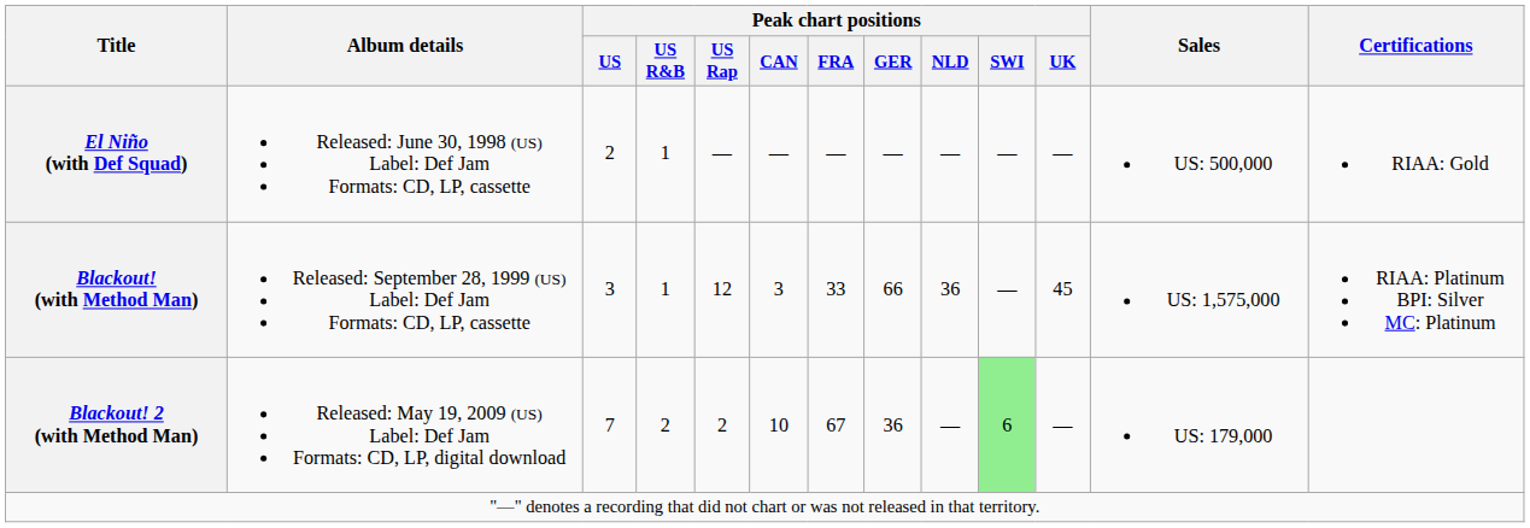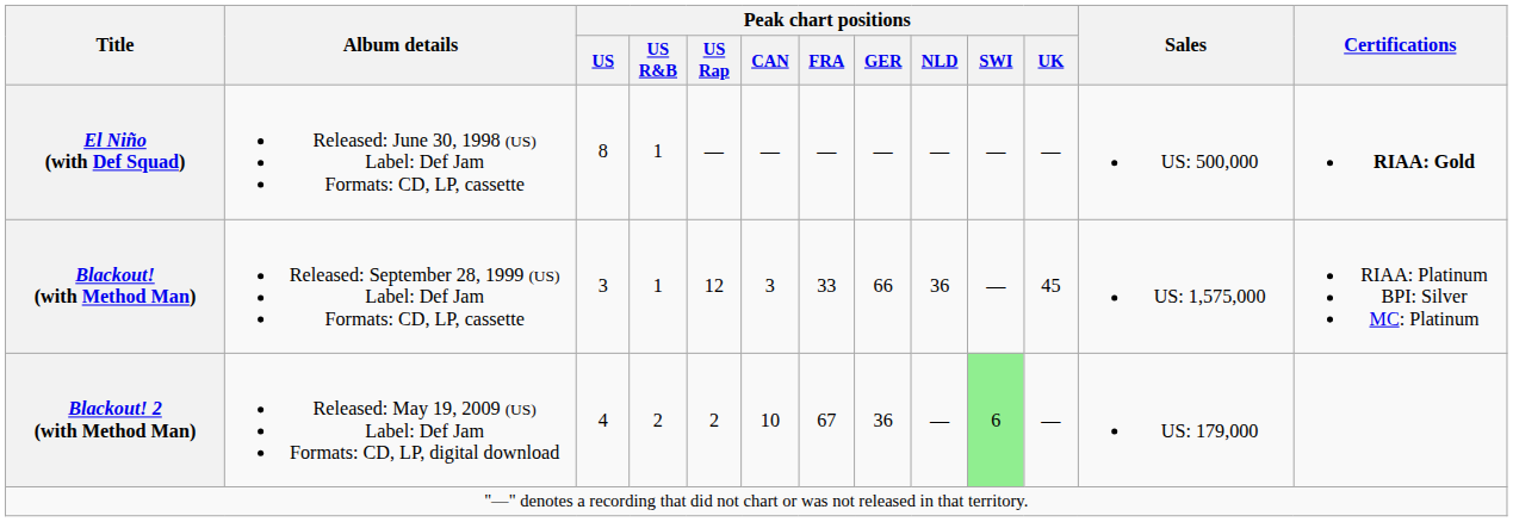 <table class="wikitable plainrowheaders" style="text-align:center;">
 <tr>
 <th scope="col" rowspan="2" style="width:13em;">Title</th>
 <th scope="col" rowspan="2" style="width:20em;">Album details</th>
 <th scope="col" colspan="9">Peak chart positions</th>
 <th scope="col" rowspan="2" style="width:12em;">Sales</th>
 <th scope="col" rowspan="2" style="width:12em;"><a href='#'>Certifications</a></th>
 </tr>
 <tr>
 <th scope="col" style="width:3em;font-size:90%;"><a href='#'>US</a></th>
 <th scope="col" style="width:3em;font-size:90%;"><a href='#'>US<br>R&B</a></th>
 <th scope="col" style="width:3em;font-size:90%;"><a href='#'>US<br>Rap</a></th>
 <th scope="col" style="width:3em;font-size:90%;"><a href='#'>CAN</a></th>
 <th scope="col" style="width:3em;font-size:90%;"><a href='#'>FRA</a></th>
 <th scope="col" style="width:3em;font-size:90%;"><a href='#'>GER</a></th>
 <th scope="col" style="width:3em;font-size:90%;"><a href='#'>NLD</a></th>
 <th scope="col" style="width:3em;font-size:90%;"><a href='#'>SWI</a></th>
 <th scope="col" style="width:3em;font-size:90%;"><a href='#'>UK</a></th>
 </tr>
 <tr>
 <th scope="row"><em><a href='#'>El Niño</a></em><br><span>(with <a href='#'>Def Squad</a>)</span></th>
 <td><br><ul><li>Released: June 30, 1998 <small>(US)</small></li><li>Label: Def Jam</li><li>Formats: CD, LP, cassette</li></ul></td>
-<td>2</td>
+<td>8</td>
 <td>1</td>
 <td>—</td>
 <td>—</td>
 <td>—</td>
 <td>—</td>
 <td>—</td>
 <td>—</td>
 <td>—</td>
 <td><br><ul><li>US: 500,000</li></ul></td>
-<td><br><ul><li>RIAA: Gold</li></ul></td>
+<td><strong><br><ul><li>RIAA: Gold</li></ul></strong></td>
 </tr>
 <tr>
 <th scope="row"><em><a href='#'>Blackout!</a></em><br><span>(with <a href='#'>Method Man</a>)</span></th>
 <td><br><ul><li>Released: September 28, 1999 <small>(US)</small></li><li>Label: Def Jam</li><li>Formats: CD, LP, cassette</li></ul></td>
 <td>3</td>
 <td>1</td>
 <td>12</td>
 <td>3</td>
 <td>33</td>
 <td>66</td>
 <td>36</td>
 <td>—</td>
 <td>45</td>
 <td><br><ul><li>US: 1,575,000</li></ul></td>
 <td><br><ul><li>RIAA: Platinum</li><li>BPI: Silver</li><li><a href='#'>MC</a>: Platinum</li></ul></td>
 </tr>
 <tr>
 <th scope="row"><em><a href='#'>Blackout! 2</a></em><br><span>(with Method Man)</span></th>
 <td><br><ul><li>Released: May 19, 2009 <small>(US)</small></li><li>Label: Def Jam</li><li>Formats: CD, LP, digital download</li></ul></td>
-<td>7</td>
+<td>4</td>
 <td>2</td>
 <td>2</td>
 <td>10</td>
 <td>67</td>
 <td>36</td>
 <td>—</td>
 <td style="background: lightgreen;">6</td>
 <td>—</td>
 <td><br><ul><li>US: 179,000</li></ul></td>
 <td></td>
 </tr>
 <tr>
 <td colspan="14" style="font-size:90%">"—" denotes a recording that did not chart or was not released in that territory.</td>
 </tr>
 </table>
